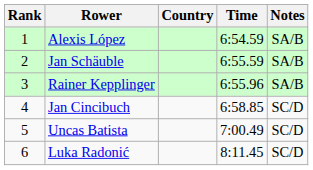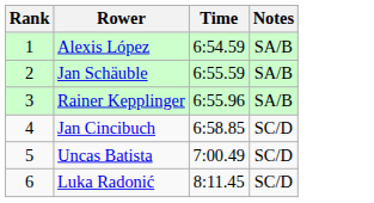 <table class="wikitable" style="text-align:center">
 <tr>
 <th>Rank</th>
 <th>Rower</th>
-<th>Country</th>
 <th>Time</th>
 <th>Notes</th>
 </tr>
 <tr bgcolor=ccffcc>
 <td>1</td>
 <td align="left"><a href='#'>Alexis López</a></td>
-<td align="left"></td>
 <td>6:54.59</td>
 <td>SA/B</td>
 </tr>
 <tr bgcolor=ccffcc>
 <td>2</td>
 <td align="left"><a href='#'>Jan Schäuble</a></td>
-<td align="left"></td>
 <td>6:55.59</td>
 <td>SA/B</td>
 </tr>
 <tr bgcolor=ccffcc>
 <td>3</td>
 <td align="left"><a href='#'>Rainer Kepplinger</a></td>
-<td align="left"></td>
 <td>6:55.96</td>
 <td>SA/B</td>
 </tr>
 <tr>
 <td>4</td>
 <td align="left"><a href='#'>Jan Cincibuch</a></td>
-<td align="left"></td>
 <td>6:58.85</td>
 <td>SC/D</td>
 </tr>
 <tr>
 <td>5</td>
 <td align="left"><a href='#'>Uncas Batista</a></td>
-<td align="left"></td>
 <td>7:00.49</td>
 <td>SC/D</td>
 </tr>
 <tr>
 <td>6</td>
 <td align="left"><a href='#'>Luka Radonić</a></td>
-<td align="left"></td>
 <td>8:11.45</td>
 <td>SC/D</td>
 </tr>
 </table>
